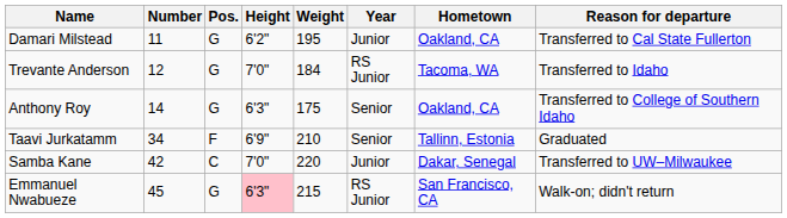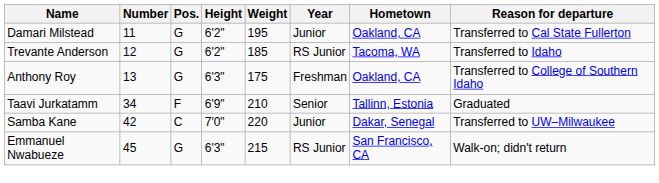 <table class="wikitable sortable" border="1">
 <tr>
 <th>Name</th>
 <th>Number</th>
 <th>Pos.</th>
 <th>Height</th>
 <th>Weight</th>
 <th>Year</th>
 <th>Hometown</th>
 <th class="unsortable">Reason for departure</th>
 </tr>
 <tr>
 <td>Damari Milstead</td>
 <td>11</td>
 <td>G</td>
 <td>6'2"</td>
 <td>195</td>
 <td>Junior</td>
 <td><a href='#'>Oakland, CA</a></td>
 <td>Transferred to <a href='#'>Cal State Fullerton</a></td>
 </tr>
 <tr>
 <td>Trevante Anderson</td>
 <td>12</td>
 <td>G</td>
-<td>7'0"</td>
-<td>184</td>
+<td>6'2"</td>
+<td>185</td>
 <td>RS Junior</td>
 <td><a href='#'>Tacoma, WA</a></td>
 <td>Transferred to <a href='#'>Idaho</a></td>
 </tr>
 <tr>
 <td>Anthony Roy</td>
-<td>14</td>
+<td>13</td>
 <td>G</td>
 <td>6'3"</td>
 <td>175</td>
-<td>Senior</td>
+<td>Freshman</td>
 <td><a href='#'>Oakland, CA</a></td>
 <td>Transferred to <a href='#'>College of Southern Idaho</a></td>
 </tr>
 <tr>
 <td>Taavi Jurkatamm</td>
 <td>34</td>
 <td>F</td>
 <td>6'9"</td>
 <td>210</td>
 <td>Senior</td>
 <td><a href='#'>Tallinn, Estonia</a></td>
 <td>Graduated</td>
 </tr>
 <tr>
 <td>Samba Kane</td>
 <td>42</td>
 <td>C</td>
 <td>7'0"</td>
 <td>220</td>
 <td>Junior</td>
 <td><a href='#'>Dakar, Senegal</a></td>
 <td>Transferred to <a href='#'>UW–Milwaukee</a></td>
 </tr>
 <tr>
 <td>Emmanuel Nwabueze</td>
 <td>45</td>
 <td>G</td>
-<td style="background: pink;">6'3"</td>
+<td>6'3"</td>
 <td>215</td>
 <td>RS Junior</td>
 <td><a href='#'>San Francisco, CA</a></td>
 <td>Walk-on; didn't return</td>
 </tr>
 </table>
